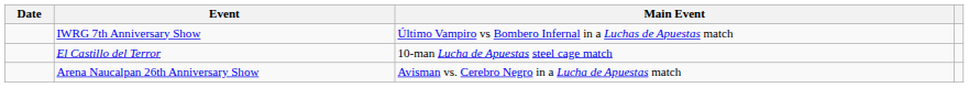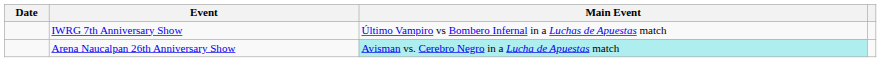 <table class="wikitable sortable" width=100%>
 <tr>
 <th scope="col">Date</th>
 <th scope="col">Event</th>
 <th class=unsortable scope="col">Main Event</th>
 <th class=unsortable scope="col"></th>
 </tr>
 <tr>
 <td></td>
 <td><a href='#'>IWRG 7th Anniversary Show</a></td>
 <td><a href='#'>Último Vampiro</a> vs <a href='#'>Bombero Infernal</a> in a <em><a href='#'>Luchas de Apuestas</a></em> match</td>
 <td></td>
 </tr>
 <tr>
 <td></td>
-<td><em><a href='#'>El Castillo del Terror</a></em></td>
-<td>10-man <em><a href='#'>Lucha de Apuestas</a></em> <a href='#'>steel cage match</a></td>
-<td></td>
-</tr>
-<tr>
-<td></td>
 <td><a href='#'>Arena Naucalpan 26th Anniversary Show</a></td>
-<td><a href='#'>Avisman</a> vs. <a href='#'>Cerebro Negro</a> in a <em><a href='#'>Lucha de Apuestas</a></em> match</td>
+<td style="background: paleturquoise;"><a href='#'>Avisman</a> vs. <a href='#'>Cerebro Negro</a> in a <em><a href='#'>Lucha de Apuestas</a></em> match</td>
 <td></td>
 </tr>
 </table>
